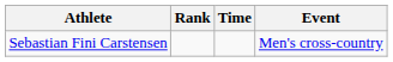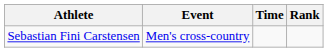 <table class="wikitable" style="font-size:90%">
 <tr>
 <th>Athlete</th>
+<th>Event</th>
+<th>Time</th>
 <th>Rank</th>
-<th>Time</th>
-<th>Event</th>
 </tr>
 <tr align=center>
 <td align=left><a href='#'>Sebastian Fini Carstensen</a></td>
+<td align=left><a href='#'>Men's cross-country</a></td>
 <td></td>
 <td></td>
-<td align=left><a href='#'>Men's cross-country</a></td>
 </tr>
 </table>
